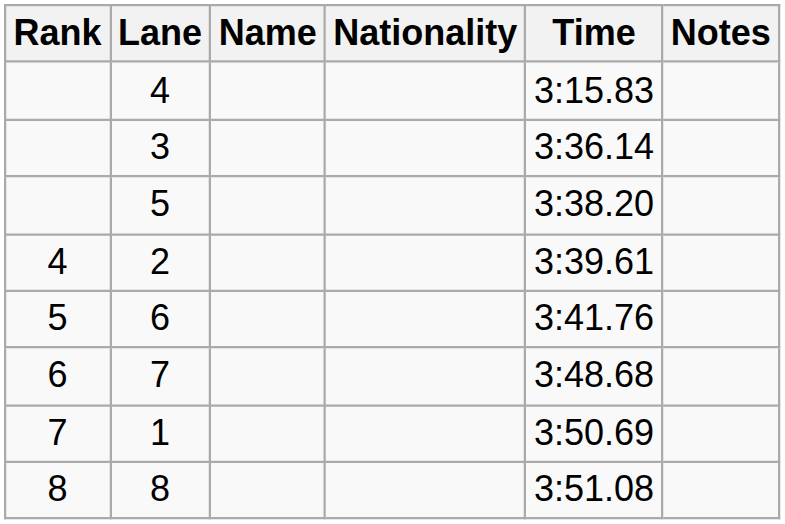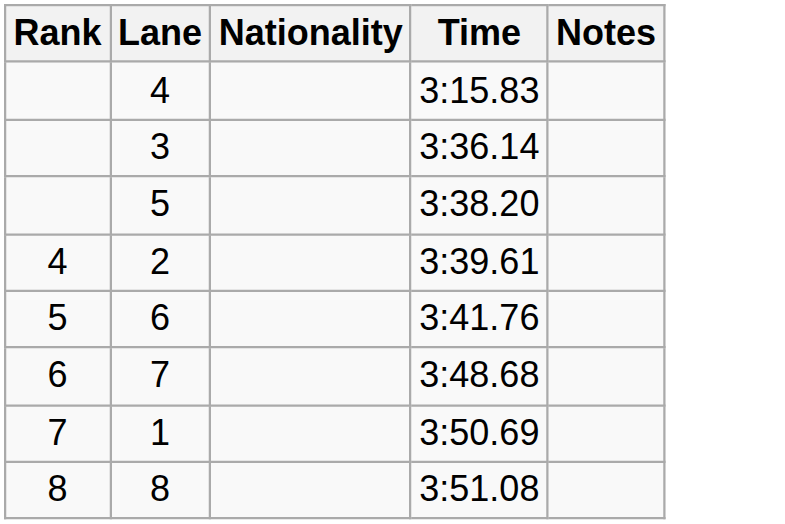 <table class="wikitable sortable" style="text-align:center">
 <tr>
 <th>Rank</th>
 <th>Lane</th>
-<th>Name</th>
 <th>Nationality</th>
 <th>Time</th>
 <th>Notes</th>
 </tr>
 <tr>
 <td></td>
 <td>4</td>
 <td align=left></td>
-<td align=left></td>
 <td>3:15.83</td>
 <td></td>
 </tr>
 <tr>
 <td></td>
 <td>3</td>
-<td align=left></td>
 <td align=left></td>
 <td>3:36.14</td>
 <td></td>
 </tr>
 <tr>
 <td></td>
 <td>5</td>
 <td align=left></td>
-<td align=left></td>
 <td>3:38.20</td>
 <td></td>
 </tr>
 <tr>
 <td>4</td>
 <td>2</td>
-<td align=left></td>
 <td align=left></td>
 <td>3:39.61</td>
 <td></td>
 </tr>
 <tr>
 <td>5</td>
 <td>6</td>
 <td align=left></td>
-<td align=left></td>
 <td>3:41.76</td>
 <td></td>
 </tr>
 <tr>
 <td>6</td>
 <td>7</td>
-<td align=left></td>
 <td align=left></td>
 <td>3:48.68</td>
 <td></td>
 </tr>
 <tr>
 <td>7</td>
 <td>1</td>
 <td align=left></td>
-<td align=left></td>
 <td>3:50.69</td>
 <td></td>
 </tr>
 <tr>
 <td>8</td>
 <td>8</td>
 <td align=left></td>
-<td align=left></td>
 <td>3:51.08</td>
 <td></td>
 </tr>
 </table>
